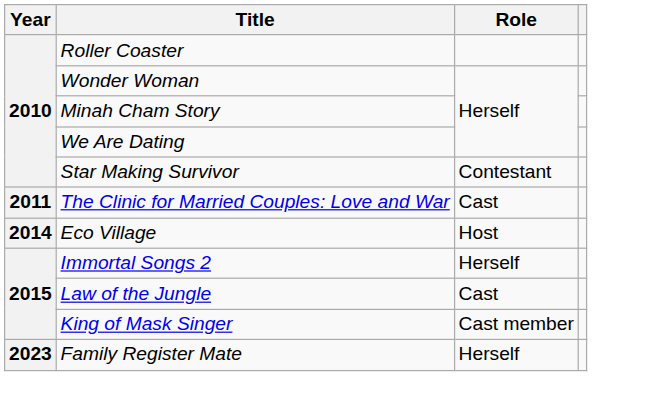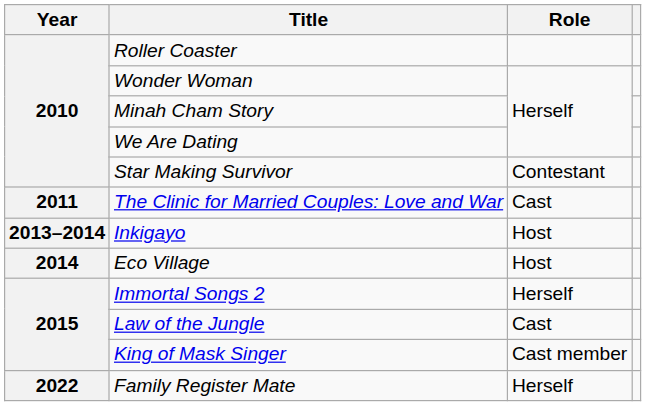 <table class="wikitable plainrowheaders sortable">
 <tr>
 <th scope="col">Year</th>
 <th scope="col">Title</th>
 <th scope="col">Role</th>
 <th scope="col" class="unsortable"></th>
 </tr>
 <tr>
 <th scope="row" rowspan="5">2010</th>
 <td><em>Roller Coaster</em></td>
 <td></td>
 <td style="text-align:center"></td>
 </tr>
 <tr>
 <td><em>Wonder Woman</em></td>
 <td rowspan="3">Herself</td>
 <td style="text-align:center"></td>
 </tr>
 <tr>
 <td><em>Minah Cham Story</em></td>
 <td style="text-align:center"></td>
 </tr>
 <tr>
 <td><em>We Are Dating</em></td>
 <td style="text-align:center"></td>
 </tr>
 <tr>
 <td><em>Star Making Survivor</em></td>
 <td>Contestant</td>
 <td style="text-align:center"></td>
 </tr>
 <tr>
 <th scope="row">2011</th>
 <td><em><a href='#'>The Clinic for Married Couples: Love and War</a></em></td>
 <td>Cast</td>
 <td style="text-align:center"></td>
 </tr>
 <tr>
+<th scope="row">2013–2014</th>
+<td><em><a href='#'>Inkigayo</a></em></td>
+<td>Host</td>
+<td style="text-align:center"></td>
+</tr>
+<tr>
 <th scope="row">2014</th>
 <td><em>Eco Village</em></td>
 <td>Host</td>
 <td style="text-align:center"></td>
 </tr>
 <tr>
 <th scope="row" rowspan="3">2015</th>
 <td><a href='#'><em>Immortal Songs 2</em></a></td>
 <td>Herself</td>
 <td style="text-align:center"></td>
 </tr>
 <tr>
 <td><em><a href='#'>Law of the Jungle</a></em></td>
 <td>Cast</td>
 <td style="text-align:center"></td>
 </tr>
 <tr>
 <td><em><a href='#'>King of Mask Singer</a></em></td>
 <td>Cast member</td>
 <td style="text-align:center"></td>
 </tr>
 <tr>
-<th scope="row">2023</th>
+<th scope="row">2022</th>
 <td><em>Family Register Mate</em></td>
 <td>Herself</td>
 <td style="text-align:center"></td>
 </tr>
 </table>
